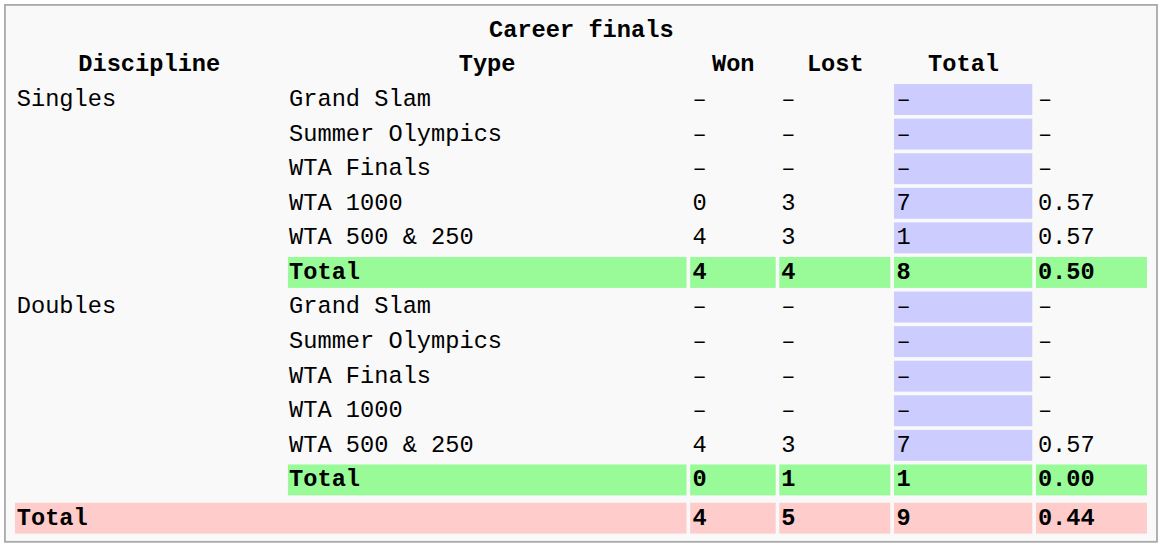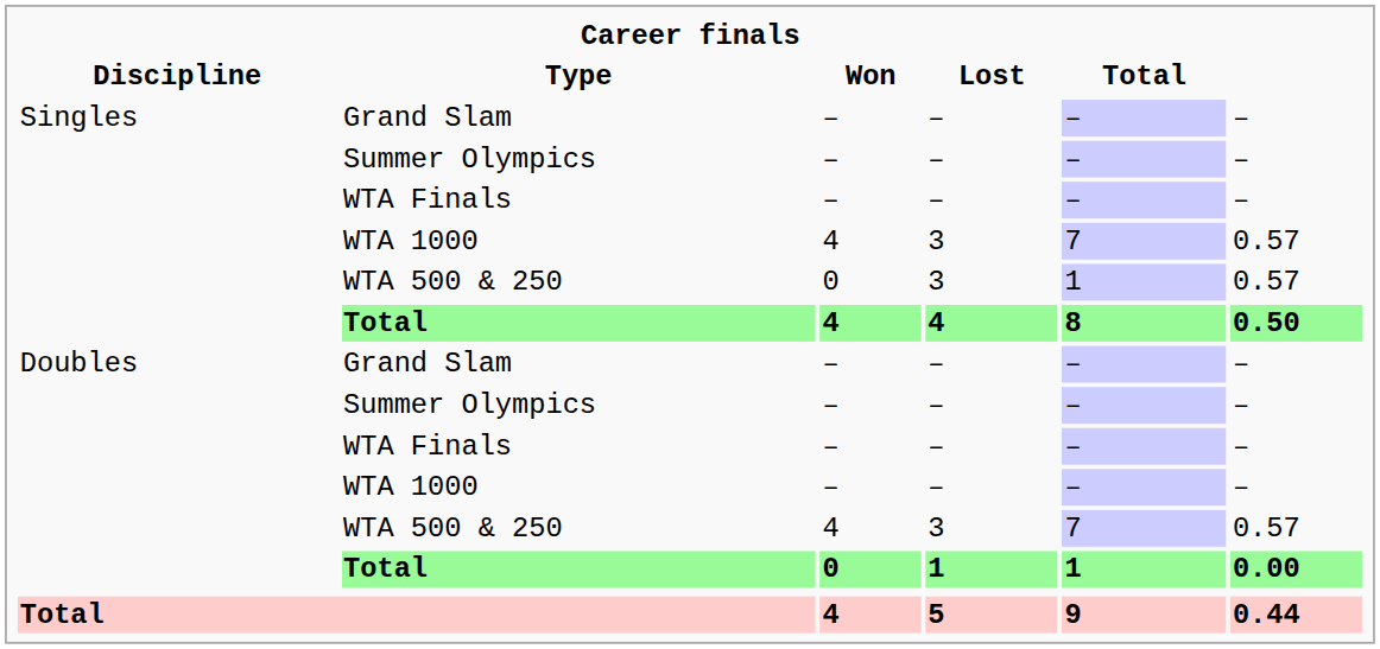 <table class="infobox vcard vevent nowrap" width="40%">
 <tr>
 <th colspan="6">Career finals</th>
 </tr>
 <tr>
 <th>Discipline</th>
 <th>Type</th>
 <th>Won</th>
 <th>Lost</th>
 <th>Total</th>
 <th></th>
 </tr>
 <tr>
 <td rowspan="6">Singles</td>
 <td>Grand Slam</td>
 <td>–</td>
 <td>–</td>
 <td bgcolor="CCCCFF">–</td>
 <td>–</td>
 </tr>
 <tr>
 <td>Summer Olympics</td>
 <td>–</td>
 <td>–</td>
 <td bgcolor="CCCCFF">–</td>
 <td>–</td>
 </tr>
 <tr>
 <td>WTA Finals</td>
 <td>–</td>
 <td>–</td>
 <td bgcolor="CCCCFF">–</td>
 <td>–</td>
 </tr>
 <tr>
 <td>WTA 1000</td>
-<td>0</td>
+<td>4</td>
 <td>3</td>
 <td bgcolor="CCCCFF">7</td>
 <td>0.57</td>
 </tr>
 <tr>
 <td>WTA 500 & 250</td>
-<td>4</td>
+<td>0</td>
 <td>3</td>
 <td bgcolor="CCCCFF">1</td>
 <td>0.57</td>
 </tr>
 <tr bgcolor="98FB98">
 <td><strong>Total</strong></td>
 <td><strong>4</strong></td>
 <td><strong>4</strong></td>
 <td><strong>8</strong></td>
 <td><strong>0.50</strong></td>
 </tr>
 <tr>
 <td rowspan="6">Doubles</td>
 <td>Grand Slam</td>
 <td>–</td>
 <td>–</td>
 <td bgcolor="CCCCFF">–</td>
 <td>–</td>
 </tr>
 <tr>
 <td>Summer Olympics</td>
 <td>–</td>
 <td>–</td>
 <td bgcolor="CCCCFF">–</td>
 <td>–</td>
 </tr>
 <tr>
 <td>WTA Finals</td>
 <td>–</td>
 <td>–</td>
 <td bgcolor="CCCCFF">–</td>
 <td>–</td>
 </tr>
 <tr>
 <td>WTA 1000</td>
 <td>–</td>
 <td>–</td>
 <td bgcolor="CCCCFF">–</td>
 <td>–</td>
 </tr>
 <tr>
 <td>WTA 500 & 250</td>
 <td>4</td>
 <td>3</td>
 <td bgcolor="CCCCFF">7</td>
 <td>0.57</td>
 </tr>
 <tr bgcolor="98FB98">
 <td><strong>Total</strong></td>
 <td><strong>0</strong></td>
 <td><strong>1</strong></td>
 <td><strong>1</strong></td>
 <td><strong>0.00</strong></td>
 </tr>
 <tr>
 </tr>
 <tr bgcolor="FFCCCC">
 <td colspan="2"><strong>Total</strong></td>
 <td><strong>4</strong></td>
 <td><strong>5</strong></td>
 <td><strong>9</strong></td>
 <td><strong>0.44</strong></td>
 </tr>
 </table>
